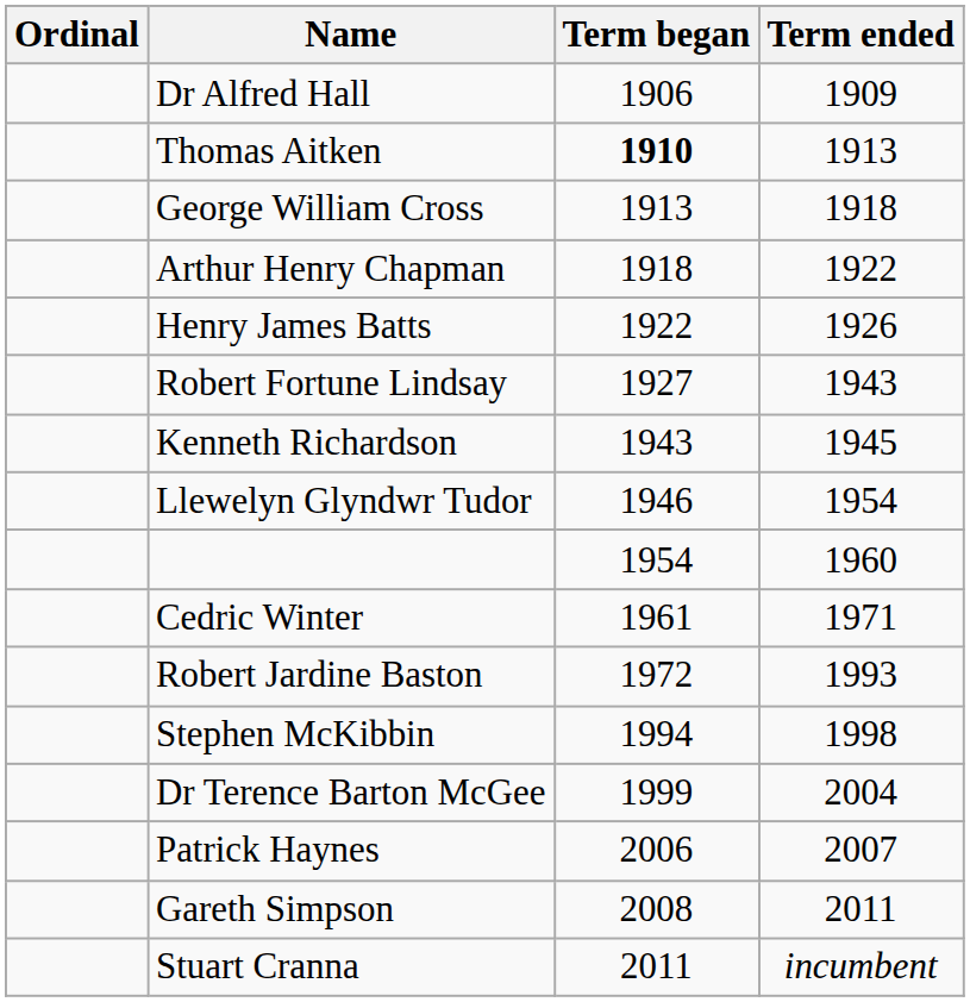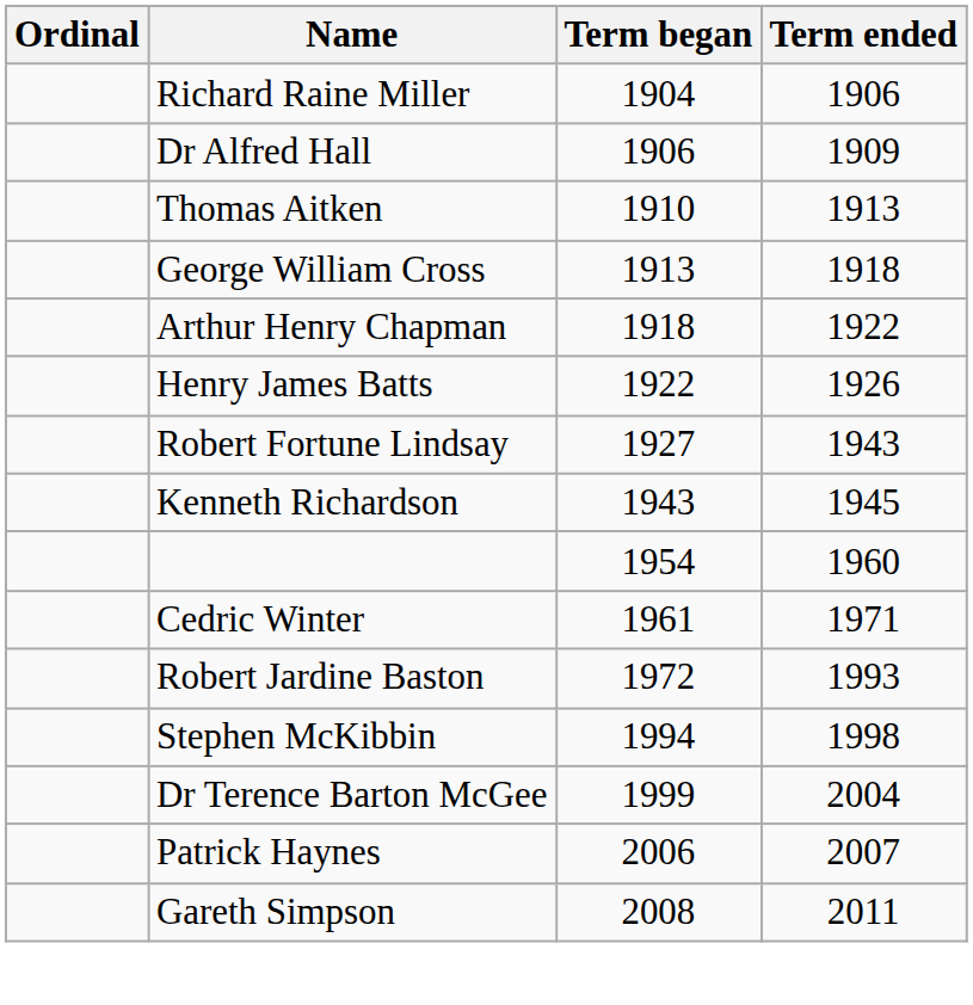 <table class="wikitable sortable">
 <tr>
 <th>Ordinal</th>
 <th>Name</th>
 <th>Term began</th>
 <th>Term ended</th>
+</tr>
+<tr>
+<td align=center></td>
+<td>Richard Raine Miller</td>
+<td align=center>1904</td>
+<td align=center>1906</td>
 </tr>
 <tr>
 <td align=center></td>
 <td>Dr Alfred Hall</td>
 <td align=center>1906</td>
 <td align=center>1909</td>
 </tr>
 <tr>
 <td align=center></td>
 <td>Thomas Aitken</td>
-<td align=center><strong>1910</strong></td>
+<td align=center>1910</td>
 <td align=center>1913</td>
 </tr>
 <tr>
 <td align=center></td>
 <td>George William Cross</td>
 <td align=center>1913</td>
 <td align=center>1918</td>
 </tr>
 <tr>
 <td align=center></td>
 <td>Arthur Henry Chapman</td>
 <td align=center>1918</td>
 <td align=center>1922</td>
 </tr>
 <tr>
 <td align=center></td>
 <td>Henry James Batts</td>
 <td align=center>1922</td>
 <td align=center>1926</td>
 </tr>
 <tr>
 <td align=center></td>
 <td>Robert Fortune Lindsay</td>
 <td align=center>1927</td>
 <td align=center>1943</td>
 </tr>
 <tr>
 <td align=center></td>
 <td>Kenneth Richardson</td>
 <td align=center>1943</td>
 <td align=center>1945</td>
-</tr>
-<tr>
-<td align=center></td>
-<td>Llewelyn Glyndwr Tudor</td>
-<td align=center>1946</td>
-<td align=center>1954</td>
 </tr>
 <tr>
 <td align=center></td>
 <td></td>
 <td align=center>1954</td>
 <td align=center>1960</td>
 </tr>
 <tr>
 <td align=center></td>
 <td>Cedric Winter</td>
 <td align=center>1961</td>
 <td align=center>1971</td>
 </tr>
 <tr>
 <td align=center></td>
 <td>Robert Jardine Baston</td>
 <td align=center>1972</td>
 <td align=center>1993</td>
 </tr>
 <tr>
 <td align=center></td>
 <td>Stephen McKibbin</td>
 <td align=center>1994</td>
 <td align=center>1998</td>
 </tr>
 <tr>
 <td align=center></td>
 <td>Dr Terence Barton McGee</td>
 <td align=center>1999</td>
 <td align=center>2004</td>
 </tr>
 <tr>
 <td align=center></td>
 <td>Patrick Haynes</td>
 <td align=center>2006</td>
 <td align=center>2007</td>
 </tr>
 <tr>
 <td align=center></td>
 <td>Gareth Simpson</td>
 <td align=center>2008</td>
 <td align=center>2011</td>
 </tr>
-<tr>
-<td align=center></td>
-<td>Stuart Cranna</td>
-<td align=center>2011</td>
-<td align=center><em>incumbent</em></td>
-</tr>
 </table>
